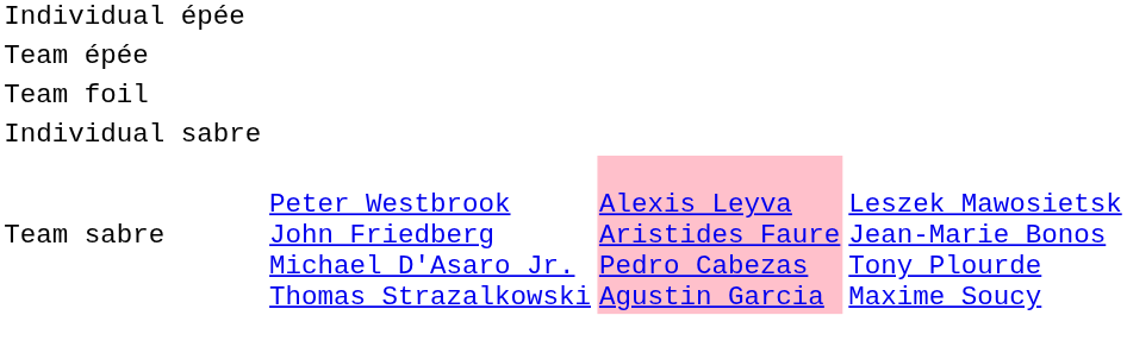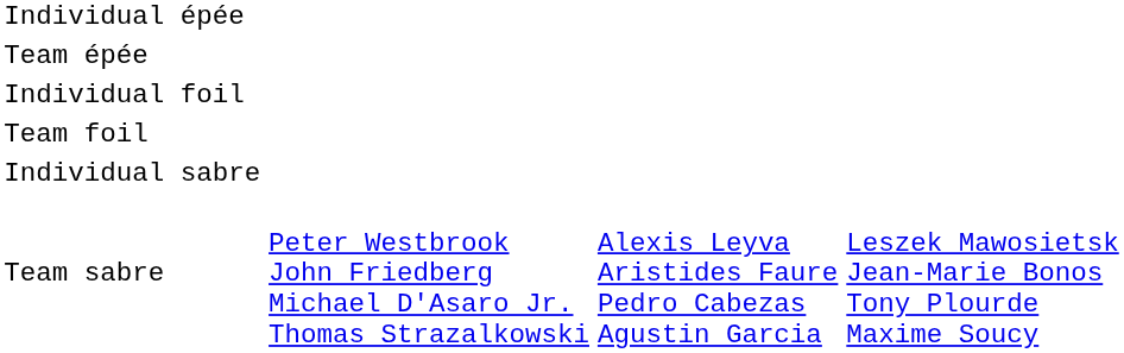 <table>
 <tr>
 <td rowspan=2>Individual épée <br></td>
 <td rowspan=2></td>
 <td rowspan=2></td>
 <td></td>
 </tr>
 <tr>
 <td></td>
 </tr>
 <tr>
 <td>Team épée <br></td>
 <td></td>
 <td></td>
 <td></td>
 </tr>
 <tr>
+<td>Individual foil <br></td>
+<td></td>
+<td> <br></td>
+<td><br> </td>
+</tr>
+<tr>
 <td>Team foil <br></td>
 <td></td>
 <td></td>
 <td></td>
 </tr>
 <tr>
 <td>Individual sabre <br></td>
 <td></td>
 <td></td>
 <td><br> </td>
 </tr>
 <tr>
 <td>Team sabre <br></td>
 <td><br><a href='#'>Peter Westbrook</a><br><a href='#'>John Friedberg</a><br><a href='#'>Michael D'Asaro Jr.</a><br><a href='#'>Thomas Strazalkowski</a></td>
-<td style="background: pink;"><br><a href='#'>Alexis Leyva</a><br><a href='#'>Aristides Faure</a><br><a href='#'>Pedro Cabezas</a><br><a href='#'>Agustin Garcia</a></td>
+<td><br><a href='#'>Alexis Leyva</a><br><a href='#'>Aristides Faure</a><br><a href='#'>Pedro Cabezas</a><br><a href='#'>Agustin Garcia</a></td>
 <td><br><a href='#'>Leszek Mawosietsk</a><br><a href='#'>Jean-Marie Bonos</a><br><a href='#'>Tony Plourde</a><br><a href='#'>Maxime Soucy</a></td>
 </tr>
 </table>
